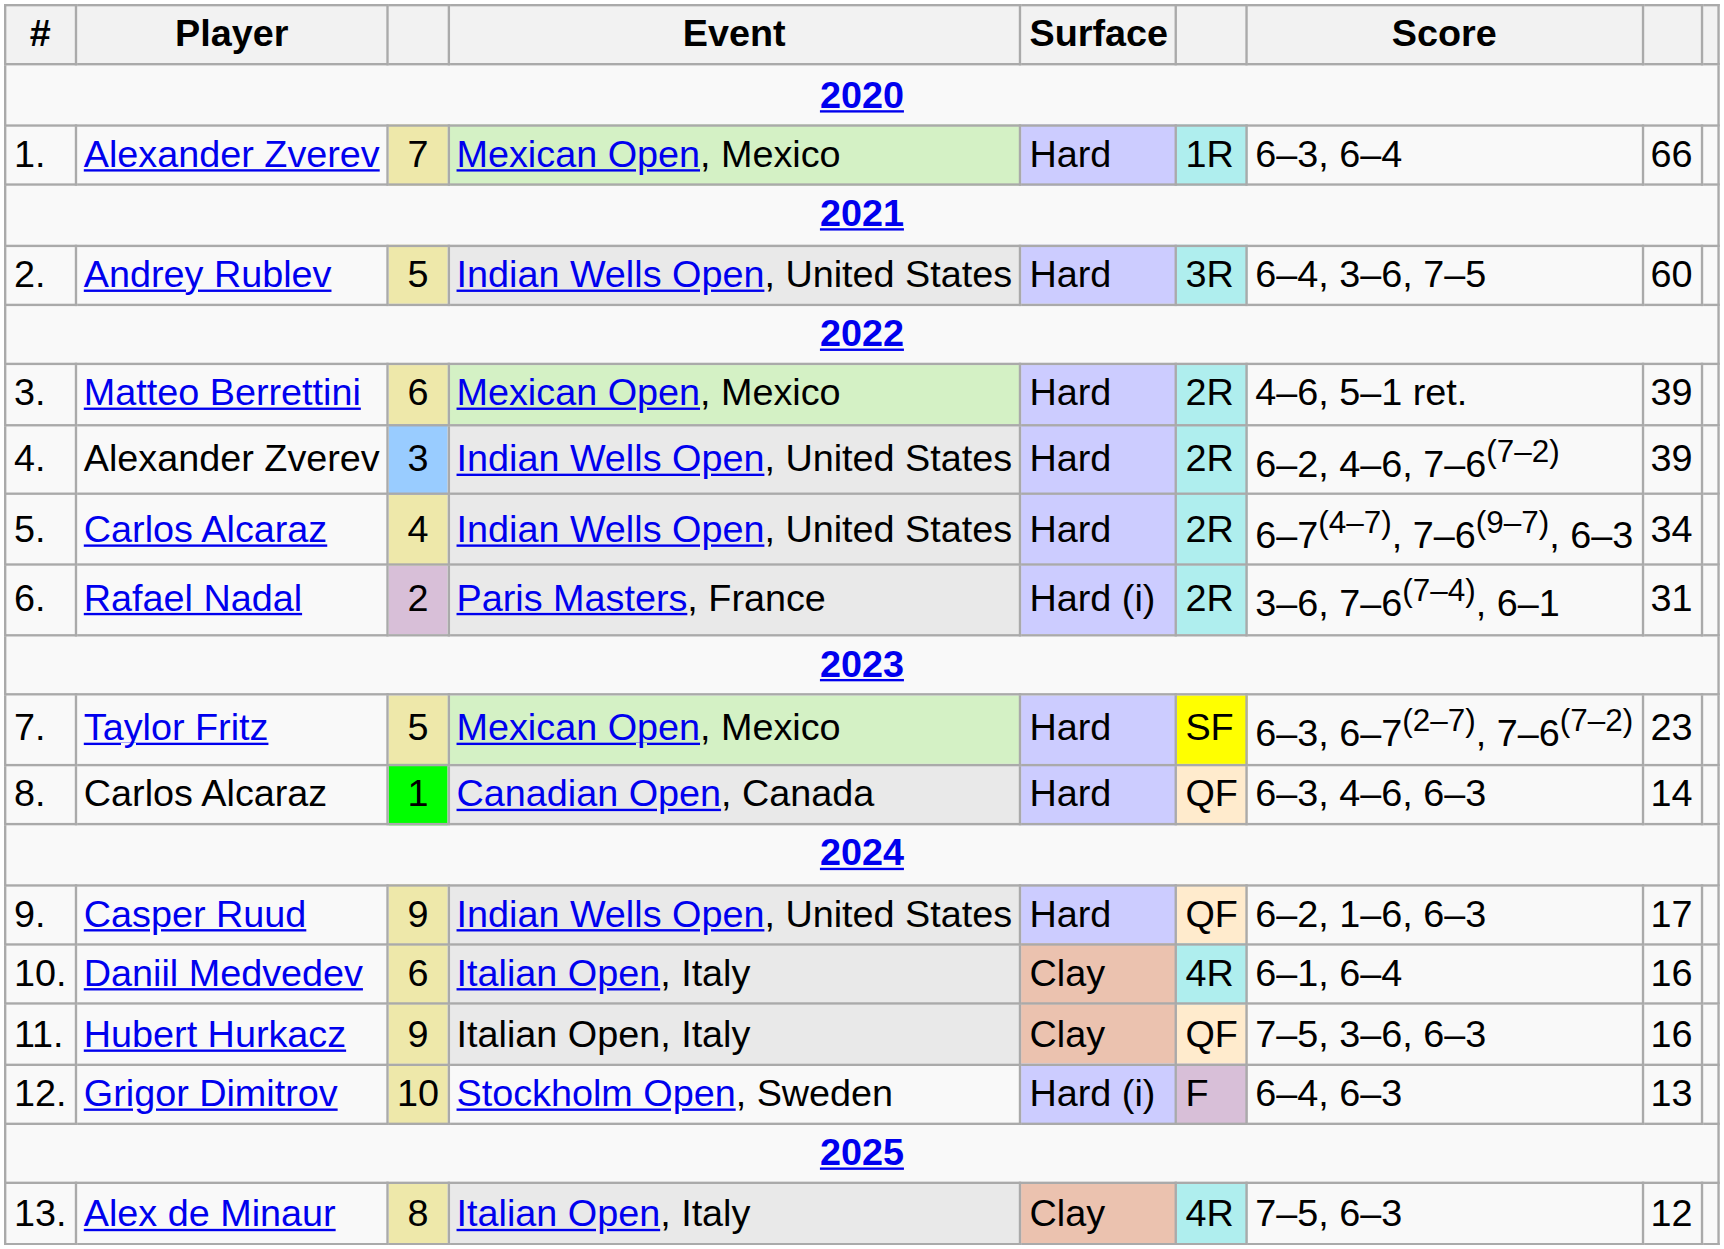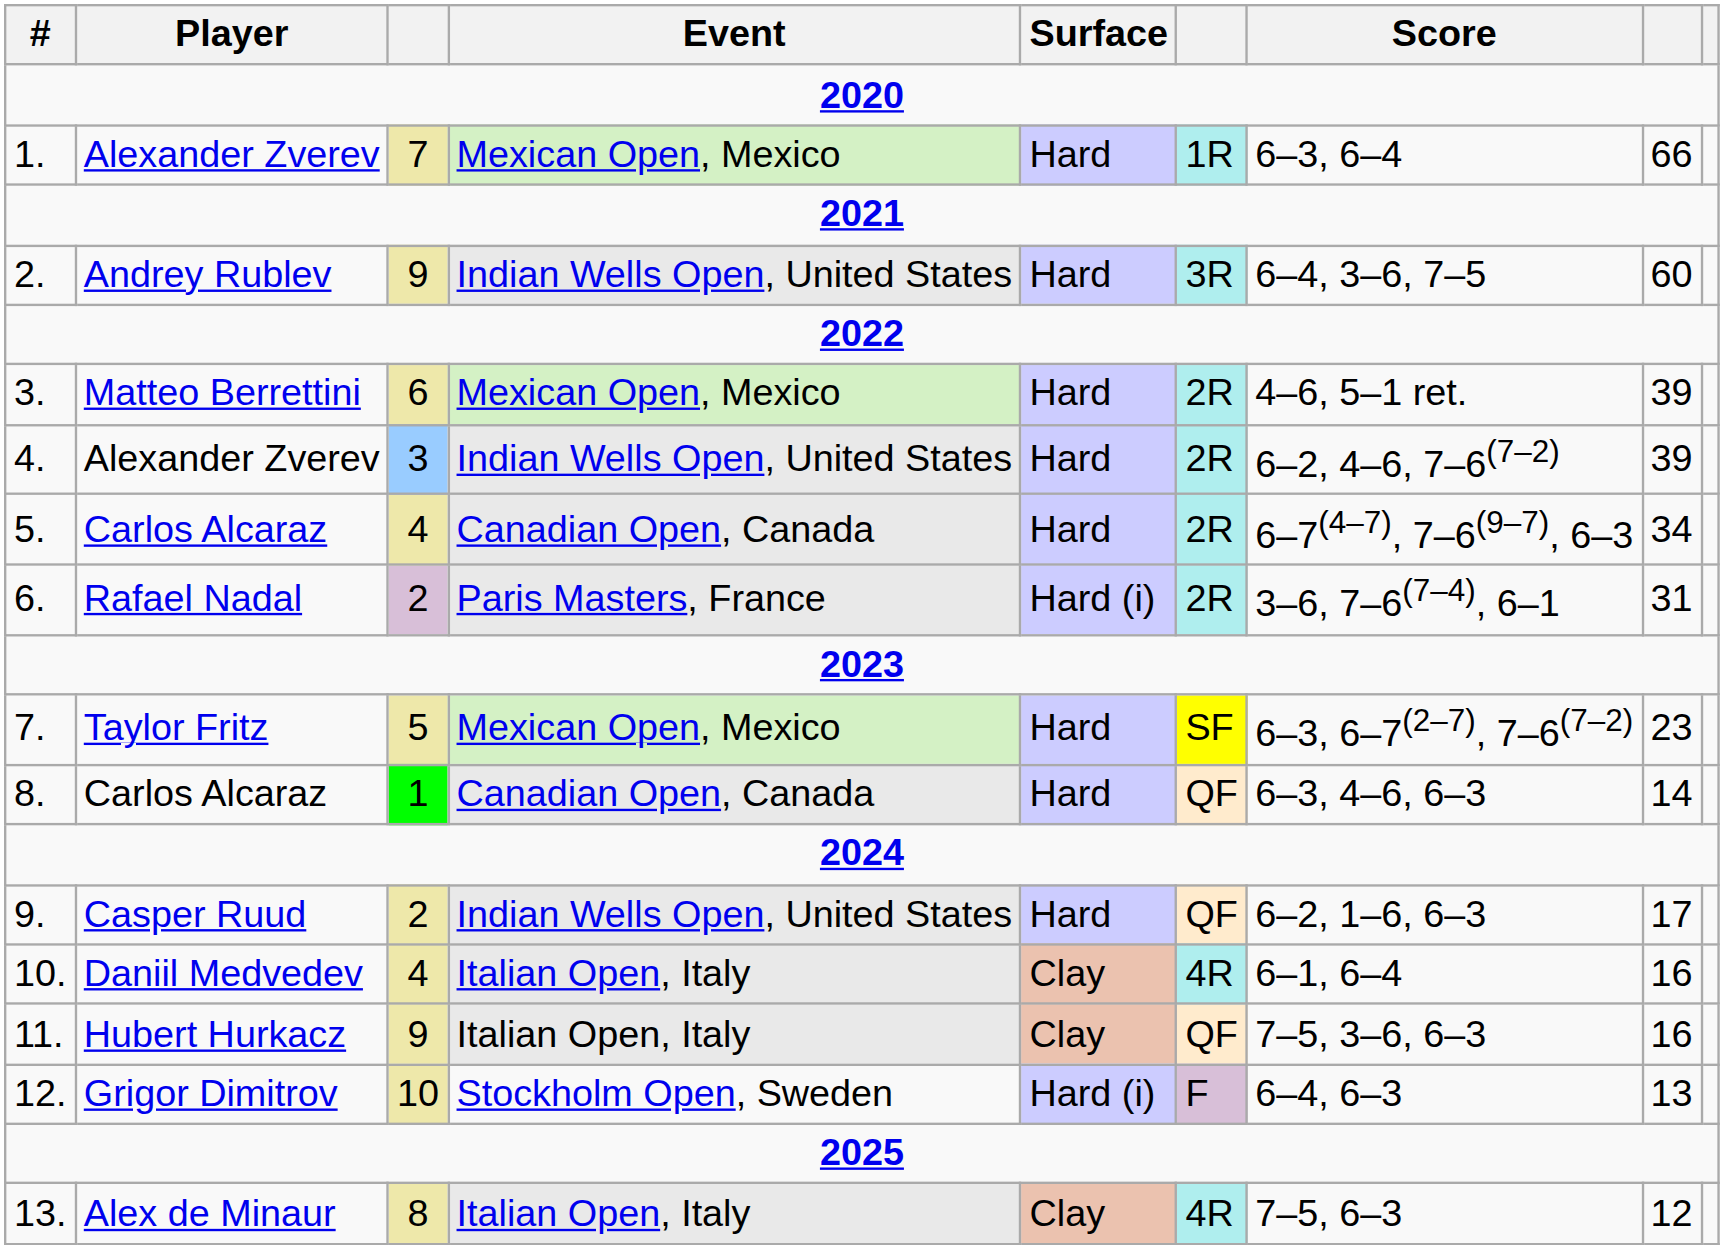 <table class="sortable wikitable nowrap">
 <tr>
 <th class="unsortable">#</th>
 <th>Player</th>
 <th></th>
 <th>Event</th>
 <th>Surface</th>
 <th class="unsortable"></th>
 <th class="unsortable">Score</th>
 <th></th>
 <th class=unsortable></th>
 </tr>
 <tr>
 <td colspan=9 style=text-align:center><strong><a href='#'>2020</a></strong></td>
 </tr>
 <tr>
 <td>1.</td>
 <td> <a href='#'>Alexander Zverev</a></td>
 <td align=center bgcolor=eee8aa>7</td>
 <td bgcolor=d4f1c5><a href='#'>Mexican Open</a>, Mexico</td>
 <td bgcolor=ccccff>Hard</td>
 <td bgcolor=afeeee>1R</td>
 <td>6–3, 6–4</td>
 <td align=center>66</td>
 <td align=center></td>
 </tr>
 <tr>
 <td colspan=9 style=text-align:center><strong><a href='#'>2021</a></strong></td>
 </tr>
 <tr>
 <td>2.</td>
 <td> <a href='#'>Andrey Rublev</a></td>
-<td align=center bgcolor=eee8aa>5</td>
+<td align=center bgcolor=eee8aa>9</td>
 <td bgcolor=e9e9e9><a href='#'>Indian Wells Open</a>, United States</td>
 <td bgcolor=ccccff>Hard</td>
 <td bgcolor=afeeee>3R</td>
 <td>6–4, 3–6, 7–5</td>
 <td align=center>60</td>
 <td align=center></td>
 </tr>
 <tr>
 <td colspan=9 style=text-align:center><strong><a href='#'>2022</a></strong></td>
 </tr>
 <tr>
 <td>3.</td>
 <td> <a href='#'>Matteo Berrettini</a></td>
 <td align=center bgcolor=eee8aa>6</td>
 <td bgcolor=d4f1c5><a href='#'>Mexican Open</a>, Mexico</td>
 <td bgcolor=ccccff>Hard</td>
 <td bgcolor=afeeee>2R</td>
 <td>4–6, 5–1 ret.</td>
 <td align=center>39</td>
 <td align=center></td>
 </tr>
 <tr>
 <td>4.</td>
 <td> Alexander Zverev</td>
 <td align=center bgcolor=99ccff>3</td>
 <td bgcolor=e9e9e9><a href='#'>Indian Wells Open</a>, United States</td>
 <td bgcolor=ccccff>Hard</td>
 <td bgcolor=afeeee>2R</td>
 <td>6–2, 4–6, 7–6<sup>(7–2)</sup></td>
 <td align=center>39</td>
 <td align=center></td>
 </tr>
 <tr>
 <td>5.</td>
 <td> <a href='#'>Carlos Alcaraz</a></td>
 <td align=center bgcolor=eee8aa>4</td>
-<td bgcolor=e9e9e9><a href='#'>Indian Wells Open</a>, United States</td>
+<td bgcolor=e9e9e9><a href='#'>Canadian Open</a>, Canada</td>
 <td bgcolor=ccccff>Hard</td>
 <td bgcolor=afeeee>2R</td>
 <td>6–7<sup>(4–7)</sup>, 7–6<sup>(9–7)</sup>, 6–3</td>
 <td align=center>34</td>
 <td align=center></td>
 </tr>
 <tr>
 <td>6.</td>
 <td> <a href='#'>Rafael Nadal</a></td>
 <td align=center bgcolor=thistle>2</td>
 <td bgcolor=e9e9e9><a href='#'>Paris Masters</a>, France</td>
 <td bgcolor=ccccff>Hard (i)</td>
 <td bgcolor=afeeee>2R</td>
 <td>3–6, 7–6<sup>(7–4)</sup>, 6–1</td>
 <td align=center>31</td>
 <td align=center></td>
 </tr>
 <tr>
 <td colspan=9 style=text-align:center><strong><a href='#'>2023</a></strong></td>
 </tr>
 <tr>
 <td>7.</td>
 <td> <a href='#'>Taylor Fritz</a></td>
 <td align=center bgcolor=eee8aa>5</td>
 <td bgcolor=d4f1c5><a href='#'>Mexican Open</a>, Mexico</td>
 <td bgcolor=ccccff>Hard</td>
 <td bgcolor=yellow>SF</td>
 <td>6–3, 6–7<sup>(2–7)</sup>, 7–6<sup>(7–2)</sup></td>
 <td align=center>23</td>
 <td align=center></td>
 </tr>
 <tr>
 <td>8.</td>
 <td> Carlos Alcaraz</td>
 <td align=center bgcolor=lime>1</td>
 <td bgcolor=e9e9e9><a href='#'>Canadian Open</a>, Canada</td>
 <td bgcolor=ccccff>Hard</td>
 <td bgcolor=ffebcd>QF</td>
 <td>6–3, 4–6, 6–3</td>
 <td align=center>14</td>
 <td align=center></td>
 </tr>
 <tr>
 <td colspan=9 style=text-align:center><strong><a href='#'>2024</a></strong></td>
 </tr>
 <tr>
 <td>9.</td>
 <td> <a href='#'>Casper Ruud</a></td>
-<td align=center bgcolor=eee8aa>9</td>
+<td align=center bgcolor=eee8aa>2</td>
 <td bgcolor=e9e9e9><a href='#'>Indian Wells Open</a>, United States</td>
 <td bgcolor=ccccff>Hard</td>
 <td bgcolor=ffebcd>QF</td>
 <td>6–2, 1–6, 6–3</td>
 <td align=center>17</td>
 <td align=center></td>
 </tr>
 <tr>
 <td>10.</td>
 <td> <a href='#'>Daniil Medvedev</a></td>
-<td align=center bgcolor=eee8aa>6</td>
+<td align=center bgcolor=eee8aa>4</td>
 <td bgcolor=e9e9e9><a href='#'>Italian Open</a>, Italy</td>
 <td bgcolor=ebc2af>Clay</td>
 <td bgcolor=afeeee>4R</td>
 <td>6–1, 6–4</td>
 <td align=center>16</td>
 <td align=center></td>
 </tr>
 <tr>
 <td>11.</td>
 <td> <a href='#'>Hubert Hurkacz</a></td>
 <td align=center bgcolor=eee8aa>9</td>
 <td bgcolor=e9e9e9>Italian Open, Italy</td>
 <td bgcolor=ebc2af>Clay</td>
 <td bgcolor=ffebcd>QF</td>
 <td>7–5, 3–6, 6–3</td>
 <td align=center>16</td>
 <td align=center></td>
 </tr>
 <tr>
 <td>12.</td>
 <td> <a href='#'>Grigor Dimitrov</a></td>
 <td align=center bgcolor=eee8aa>10</td>
 <td><a href='#'>Stockholm Open</a>, Sweden</td>
 <td bgcolor=ccccff>Hard (i)</td>
 <td bgcolor=thistle>F</td>
 <td>6–4, 6–3</td>
 <td align=center>13</td>
 <td align=center></td>
 </tr>
 <tr>
 <td colspan=9 style=text-align:center><strong><a href='#'>2025</a></strong></td>
 </tr>
 <tr>
 <td>13.</td>
 <td> <a href='#'>Alex de Minaur</a></td>
 <td align=center bgcolor=eee8aa>8</td>
 <td bgcolor=e9e9e9><a href='#'>Italian Open</a>, Italy</td>
 <td bgcolor=ebc2af>Clay</td>
 <td bgcolor=afeeee>4R</td>
 <td>7–5, 6–3</td>
 <td align=center>12</td>
 <td align=center></td>
 </tr>
 </table>
